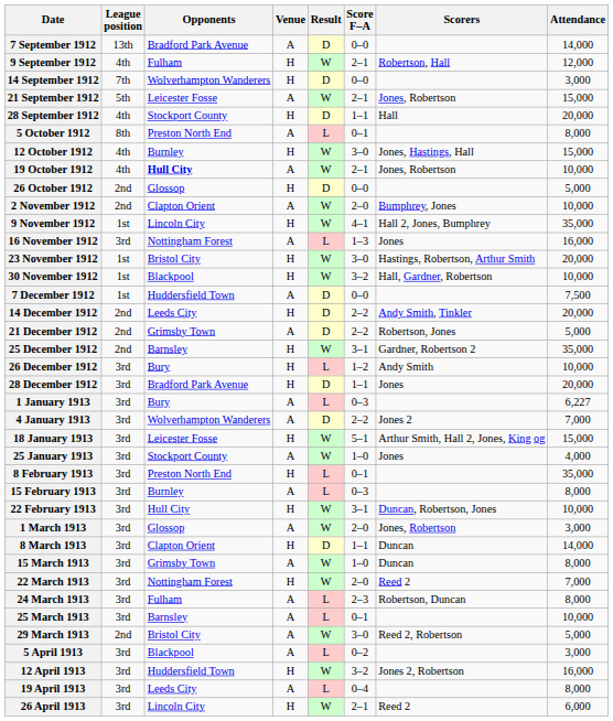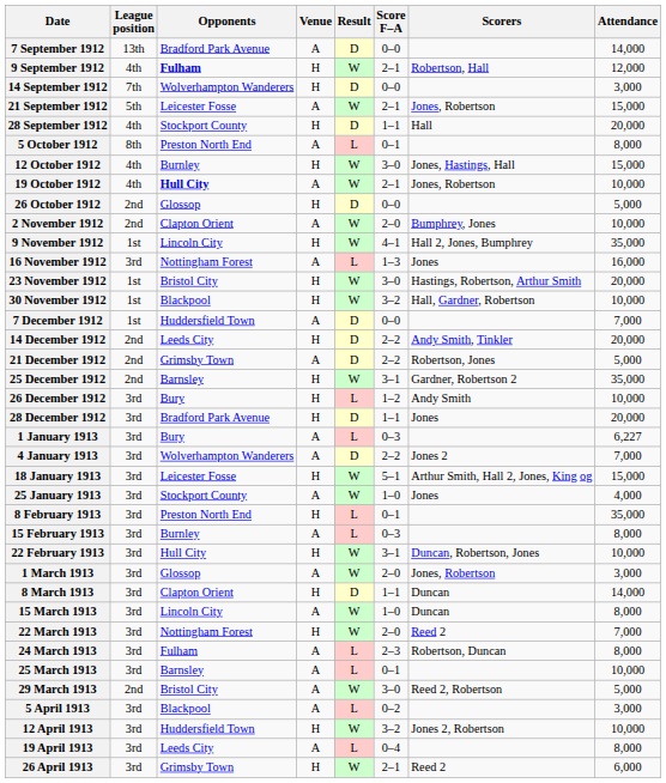 <table class="wikitable plainrowheaders" style="text-align:center">
 <tr>
 <th scope="col">Date</th>
 <th scope="col">League<br>position</th>
 <th scope="col">Opponents</th>
 <th scope="col">Venue</th>
 <th scope="col">Result</th>
 <th scope="col">Score<br>F–A</th>
 <th scope="col">Scorers</th>
 <th scope="col">Attendance</th>
 </tr>
 <tr>
 <th scope="row">7 September 1912</th>
 <td>13th</td>
 <td align="left"><a href='#'>Bradford Park Avenue</a></td>
 <td>A</td>
 <td style=background:#ffc>D</td>
 <td>0–0</td>
 <td></td>
 <td>14,000</td>
 </tr>
 <tr>
 <th scope="row">9 September 1912</th>
 <td>4th</td>
-<td align="left"><a href='#'>Fulham</a></td>
+<td align="left"><strong><a href='#'>Fulham</a></strong></td>
 <td>H</td>
 <td style=background:#cfc>W</td>
 <td>2–1</td>
 <td align="left"><a href='#'>Robertson</a>, <a href='#'>Hall</a></td>
 <td>12,000</td>
 </tr>
 <tr>
 <th scope="row">14 September 1912</th>
 <td>7th</td>
 <td align="left"><a href='#'>Wolverhampton Wanderers</a></td>
 <td>H</td>
 <td style=background:#ffc>D</td>
 <td>0–0</td>
 <td></td>
 <td>3,000</td>
 </tr>
 <tr>
 <th scope="row">21 September 1912</th>
 <td>5th</td>
 <td align="left"><a href='#'>Leicester Fosse</a></td>
 <td>A</td>
 <td style=background:#cfc>W</td>
 <td>2–1</td>
 <td align="left"><a href='#'>Jones</a>, Robertson</td>
 <td>15,000</td>
 </tr>
 <tr>
 <th scope="row">28 September 1912</th>
 <td>4th</td>
 <td align="left"><a href='#'>Stockport County</a></td>
 <td>H</td>
 <td style=background:#ffc>D</td>
 <td>1–1</td>
 <td align="left">Hall</td>
 <td>20,000</td>
 </tr>
 <tr>
 <th scope="row">5 October 1912</th>
 <td>8th</td>
 <td align="left"><a href='#'>Preston North End</a></td>
 <td>A</td>
 <td style=background:#fcc>L</td>
 <td>0–1</td>
 <td></td>
 <td>8,000</td>
 </tr>
 <tr>
 <th scope="row">12 October 1912</th>
 <td>4th</td>
 <td align="left"><a href='#'>Burnley</a></td>
 <td>H</td>
 <td style=background:#cfc>W</td>
 <td>3–0</td>
 <td align="left">Jones, <a href='#'>Hastings</a>, Hall</td>
 <td>15,000</td>
 </tr>
 <tr>
 <th scope="row">19 October 1912</th>
 <td>4th</td>
 <td align="left"><strong><a href='#'>Hull City</a></strong></td>
 <td>A</td>
 <td style=background:#cfc>W</td>
 <td>2–1</td>
 <td align="left">Jones, Robertson</td>
 <td>10,000</td>
 </tr>
 <tr>
 <th scope="row">26 October 1912</th>
 <td>2nd</td>
 <td align="left"><a href='#'>Glossop</a></td>
 <td>H</td>
 <td style=background:#ffc>D</td>
 <td>0–0</td>
 <td></td>
 <td>5,000</td>
 </tr>
 <tr>
 <th scope="row">2 November 1912</th>
 <td>2nd</td>
 <td align="left"><a href='#'>Clapton Orient</a></td>
 <td>A</td>
 <td style=background:#cfc>W</td>
 <td>2–0</td>
 <td align="left"><a href='#'>Bumphrey</a>, Jones</td>
 <td>10,000</td>
 </tr>
 <tr>
 <th scope="row">9 November 1912</th>
 <td>1st</td>
 <td align="left"><a href='#'>Lincoln City</a></td>
 <td>H</td>
 <td style=background:#cfc>W</td>
 <td>4–1</td>
 <td align="left">Hall 2, Jones, Bumphrey</td>
 <td>35,000</td>
 </tr>
 <tr>
 <th scope="row">16 November 1912</th>
 <td>3rd</td>
 <td align="left"><a href='#'>Nottingham Forest</a></td>
 <td>A</td>
 <td style=background:#fcc>L</td>
 <td>1–3</td>
 <td align="left">Jones</td>
 <td>16,000</td>
 </tr>
 <tr>
 <th scope="row">23 November 1912</th>
 <td>1st</td>
 <td align="left"><a href='#'>Bristol City</a></td>
 <td>H</td>
 <td style=background:#cfc>W</td>
 <td>3–0</td>
 <td align="left">Hastings, Robertson, <a href='#'>Arthur Smith</a></td>
 <td>20,000</td>
 </tr>
 <tr>
 <th scope="row">30 November 1912</th>
 <td>1st</td>
 <td align="left"><a href='#'>Blackpool</a></td>
 <td>H</td>
 <td style=background:#cfc>W</td>
 <td>3–2</td>
 <td align="left">Hall, <a href='#'>Gardner</a>, Robertson</td>
 <td>10,000</td>
 </tr>
 <tr>
 <th scope="row">7 December 1912</th>
 <td>1st</td>
 <td align="left"><a href='#'>Huddersfield Town</a></td>
 <td>A</td>
 <td style=background:#ffc>D</td>
 <td>0–0</td>
 <td></td>
-<td>7,500</td>
+<td>7,000</td>
 </tr>
 <tr>
 <th scope="row">14 December 1912</th>
 <td>2nd</td>
 <td align="left"><a href='#'>Leeds City</a></td>
 <td>H</td>
 <td style=background:#ffc>D</td>
 <td>2–2</td>
 <td align="left"><a href='#'>Andy Smith</a>, <a href='#'>Tinkler</a></td>
 <td>20,000</td>
 </tr>
 <tr>
 <th scope="row">21 December 1912</th>
 <td>2nd</td>
 <td align="left"><a href='#'>Grimsby Town</a></td>
 <td>A</td>
 <td style=background:#ffc>D</td>
 <td>2–2</td>
 <td align="left">Robertson, Jones</td>
 <td>5,000</td>
 </tr>
 <tr>
 <th scope="row">25 December 1912</th>
 <td>2nd</td>
 <td align="left"><a href='#'>Barnsley</a></td>
 <td>H</td>
 <td style=background:#cfc>W</td>
 <td>3–1</td>
 <td align="left">Gardner, Robertson 2</td>
 <td>35,000</td>
 </tr>
 <tr>
 <th scope="row">26 December 1912</th>
 <td>3rd</td>
 <td align="left"><a href='#'>Bury</a></td>
 <td>H</td>
 <td style=background:#fcc>L</td>
 <td>1–2</td>
 <td align="left">Andy Smith</td>
 <td>10,000</td>
 </tr>
 <tr>
 <th scope="row">28 December 1912</th>
 <td>3rd</td>
 <td align="left"><a href='#'>Bradford Park Avenue</a></td>
 <td>H</td>
 <td style=background:#ffc>D</td>
 <td>1–1</td>
 <td align="left">Jones</td>
 <td>20,000</td>
 </tr>
 <tr>
 <th scope="row">1 January 1913</th>
 <td>3rd</td>
 <td align="left"><a href='#'>Bury</a></td>
 <td>A</td>
 <td style=background:#fcc>L</td>
 <td>0–3</td>
 <td></td>
 <td>6,227</td>
 </tr>
 <tr>
 <th scope="row">4 January 1913</th>
 <td>3rd</td>
 <td align="left"><a href='#'>Wolverhampton Wanderers</a></td>
 <td>A</td>
 <td style=background:#ffc>D</td>
 <td>2–2</td>
 <td align="left">Jones 2</td>
 <td>7,000</td>
 </tr>
 <tr>
 <th scope="row">18 January 1913</th>
 <td>3rd</td>
 <td align="left"><a href='#'>Leicester Fosse</a></td>
 <td>H</td>
 <td style=background:#cfc>W</td>
 <td>5–1</td>
 <td align="left">Arthur Smith, Hall 2, Jones, <a href='#'>King</a> <a href='#'>og</a></td>
 <td>15,000</td>
 </tr>
 <tr>
 <th scope="row">25 January 1913</th>
 <td>3rd</td>
 <td align="left"><a href='#'>Stockport County</a></td>
 <td>A</td>
 <td style=background:#cfc>W</td>
 <td>1–0</td>
 <td align="left">Jones</td>
 <td>4,000</td>
 </tr>
 <tr>
 <th scope="row">8 February 1913</th>
 <td>3rd</td>
 <td align="left"><a href='#'>Preston North End</a></td>
 <td>H</td>
 <td style=background:#fcc>L</td>
 <td>0–1</td>
 <td></td>
 <td>35,000</td>
 </tr>
 <tr>
 <th scope="row">15 February 1913</th>
 <td>3rd</td>
 <td align="left"><a href='#'>Burnley</a></td>
 <td>A</td>
 <td style=background:#fcc>L</td>
 <td>0–3</td>
 <td></td>
 <td>8,000</td>
 </tr>
 <tr>
 <th scope="row">22 February 1913</th>
 <td>3rd</td>
 <td align="left"><a href='#'>Hull City</a></td>
 <td>H</td>
 <td style=background:#cfc>W</td>
 <td>3–1</td>
 <td align="left"><a href='#'>Duncan</a>, Robertson, Jones</td>
 <td>10,000</td>
 </tr>
 <tr>
 <th scope="row">1 March 1913</th>
 <td>3rd</td>
 <td align="left"><a href='#'>Glossop</a></td>
 <td>A</td>
 <td style=background:#cfc>W</td>
 <td>2–0</td>
 <td align="left">Jones, <a href='#'>Robertson</a></td>
 <td>3,000</td>
 </tr>
 <tr>
 <th scope="row">8 March 1913</th>
 <td>3rd</td>
 <td align="left"><a href='#'>Clapton Orient</a></td>
 <td>H</td>
 <td style=background:#ffc>D</td>
 <td>1–1</td>
 <td align="left">Duncan</td>
 <td>14,000</td>
 </tr>
 <tr>
 <th scope="row">15 March 1913</th>
 <td>3rd</td>
-<td align="left"><a href='#'>Grimsby Town</a></td>
+<td align="left"><a href='#'>Lincoln City</a></td>
 <td>A</td>
 <td style=background:#cfc>W</td>
 <td>1–0</td>
 <td align="left">Duncan</td>
 <td>8,000</td>
 </tr>
 <tr>
 <th scope="row">22 March 1913</th>
 <td>3rd</td>
 <td align="left"><a href='#'>Nottingham Forest</a></td>
 <td>H</td>
 <td style=background:#cfc>W</td>
 <td>2–0</td>
 <td align="left"><a href='#'>Reed</a> 2</td>
 <td>7,000</td>
 </tr>
 <tr>
 <th scope="row">24 March 1913</th>
 <td>3rd</td>
 <td align="left"><a href='#'>Fulham</a></td>
 <td>A</td>
 <td style=background:#fcc>L</td>
 <td>2–3</td>
 <td align="left">Robertson, Duncan</td>
 <td>8,000</td>
 </tr>
 <tr>
 <th scope="row">25 March 1913</th>
 <td>3rd</td>
 <td align="left"><a href='#'>Barnsley</a></td>
 <td>A</td>
 <td style=background:#fcc>L</td>
 <td>0–1</td>
 <td align="left"></td>
 <td>10,000</td>
 </tr>
 <tr>
 <th scope="row">29 March 1913</th>
 <td>2nd</td>
 <td align="left"><a href='#'>Bristol City</a></td>
 <td>A</td>
 <td style=background:#cfc>W</td>
 <td>3–0</td>
 <td align="left">Reed 2, Robertson</td>
 <td>5,000</td>
 </tr>
 <tr>
 <th scope="row">5 April 1913</th>
 <td>3rd</td>
 <td align="left"><a href='#'>Blackpool</a></td>
 <td>A</td>
 <td style=background:#fcc>L</td>
 <td>0–2</td>
 <td></td>
 <td>3,000</td>
 </tr>
 <tr>
 <th scope="row">12 April 1913</th>
 <td>3rd</td>
 <td align="left"><a href='#'>Huddersfield Town</a></td>
 <td>H</td>
 <td style=background:#cfc>W</td>
 <td>3–2</td>
 <td align="left">Jones 2, Robertson</td>
-<td>16,000</td>
+<td>10,000</td>
 </tr>
 <tr>
 <th scope="row">19 April 1913</th>
 <td>3rd</td>
 <td align="left"><a href='#'>Leeds City</a></td>
 <td>A</td>
 <td style=background:#fcc>L</td>
 <td>0–4</td>
 <td></td>
 <td>8,000</td>
 </tr>
 <tr>
 <th scope="row">26 April 1913</th>
 <td>3rd</td>
-<td align="left"><a href='#'>Lincoln City</a></td>
+<td align="left"><a href='#'>Grimsby Town</a></td>
 <td>H</td>
 <td style=background:#cfc>W</td>
 <td>2–1</td>
 <td align="left">Reed 2</td>
 <td>6,000</td>
 </tr>
 </table>
